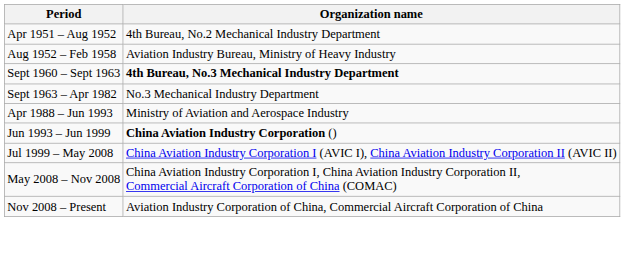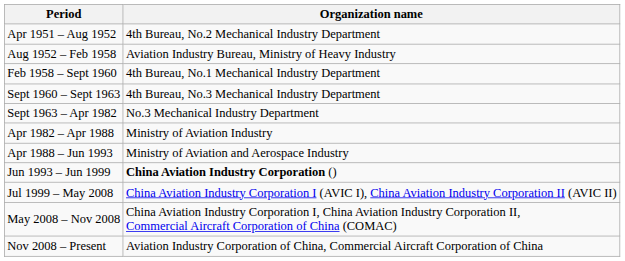 <table class="wikitable">
 <tr>
 <th>Period</th>
 <th>Organization name</th>
 </tr>
 <tr>
 <td>Apr 1951 – Aug 1952</td>
 <td>4th Bureau, No.2 Mechanical Industry Department</td>
 </tr>
 <tr>
 <td>Aug 1952 – Feb 1958</td>
 <td>Aviation Industry Bureau, Ministry of Heavy Industry</td>
 </tr>
 <tr>
+<td>Feb 1958 – Sept 1960</td>
+<td>4th Bureau, No.1 Mechanical Industry Department</td>
+</tr>
+<tr>
 <td>Sept 1960 – Sept 1963</td>
-<td><strong>4th Bureau, No.3 Mechanical Industry Department</strong></td>
+<td>4th Bureau, No.3 Mechanical Industry Department</td>
 </tr>
 <tr>
 <td>Sept 1963 – Apr 1982</td>
 <td>No.3 Mechanical Industry Department</td>
+</tr>
+<tr>
+<td>Apr 1982 – Apr 1988</td>
+<td>Ministry of Aviation Industry</td>
 </tr>
 <tr>
 <td>Apr 1988 – Jun 1993</td>
 <td>Ministry of Aviation and Aerospace Industry</td>
 </tr>
 <tr>
 <td>Jun 1993 – Jun 1999</td>
 <td><strong>China Aviation Industry Corporation</strong> ()</td>
 </tr>
 <tr>
 <td>Jul 1999 – May 2008</td>
 <td><a href='#'>China Aviation Industry Corporation I</a> (AVIC I), <a href='#'>China Aviation Industry Corporation II</a> (AVIC II)</td>
 </tr>
 <tr>
 <td>May 2008 – Nov 2008</td>
 <td>China Aviation Industry Corporation I, China Aviation Industry Corporation II,<br><a href='#'>Commercial Aircraft Corporation of China</a> (COMAC)</td>
 </tr>
 <tr>
 <td>Nov 2008 – Present</td>
 <td>Aviation Industry Corporation of China, Commercial Aircraft Corporation of China</td>
 </tr>
 </table>
